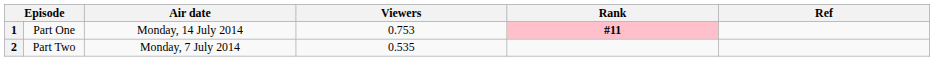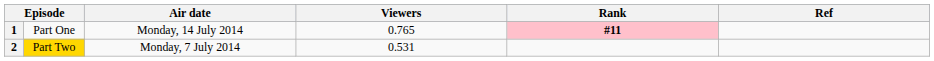 <table class="wikitable plainrowheaders" style="text-align:center; line-height:16px; width:99%;">
 <tr style="background:#C1D8FF;">
 <th colspan="2" width=2%>Episode</th>
 <th width=8%>Air date</th>
 <th width=8%>Viewers</th>
 <th width=8%>Rank</th>
 <th width=8%>Ref</th>
 </tr>
 <tr>
 <th>1</th>
 <td>Part One</td>
 <td>Monday, 14 July 2014</td>
-<td>0.753</td>
+<td>0.765</td>
 <td style="background: pink;"><strong>#11</strong></td>
 <td></td>
 </tr>
 <tr>
 <th>2</th>
-<td>Part Two</td>
+<td style="background: gold;">Part Two</td>
 <td>Monday, 7 July 2014</td>
-<td>0.535</td>
+<td>0.531</td>
 <td></td>
 <td></td>
 </tr>
 </table>
